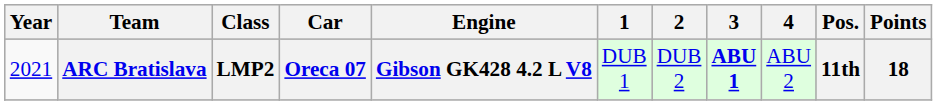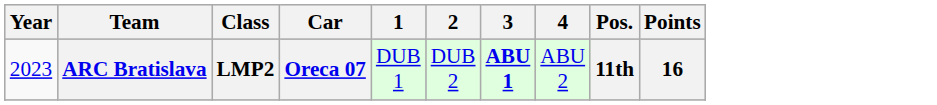 <table class="wikitable" style="text-align:center; font-size:85%">
 <tr>
 <th>Year</th>
 <th>Team</th>
 <th>Class</th>
 <th>Car</th>
-<th>Engine</th>
 <th>1</th>
 <th>2</th>
 <th>3</th>
 <th>4</th>
 <th>Pos.</th>
 <th>Points</th>
 </tr>
 <tr>
-<td><a href='#'>2021</a></td>
+<td><a href='#'>2023</a></td>
 <th nowrap><a href='#'>ARC Bratislava</a></th>
 <th>LMP2</th>
 <th nowrap><a href='#'>Oreca 07</a></th>
-<th nowrap><a href='#'>Gibson</a> GK428 4.2 L <a href='#'>V8</a></th>
 <td style="background:#DFFFDF;"><a href='#'>DUB<br>1</a><br></td>
 <td style="background:#DFFFDF;"><a href='#'>DUB<br>2</a><br></td>
 <td style="background:#DFFFDF;"><strong><a href='#'>ABU<br>1</a><br></strong></td>
 <td style="background:#DFFFDF;"><a href='#'>ABU<br>2</a><br></td>
 <th>11th</th>
-<th>18</th>
+<th>16</th>
 </tr>
 </table>
